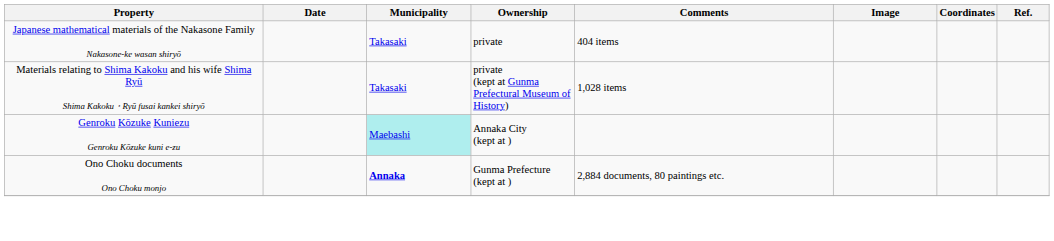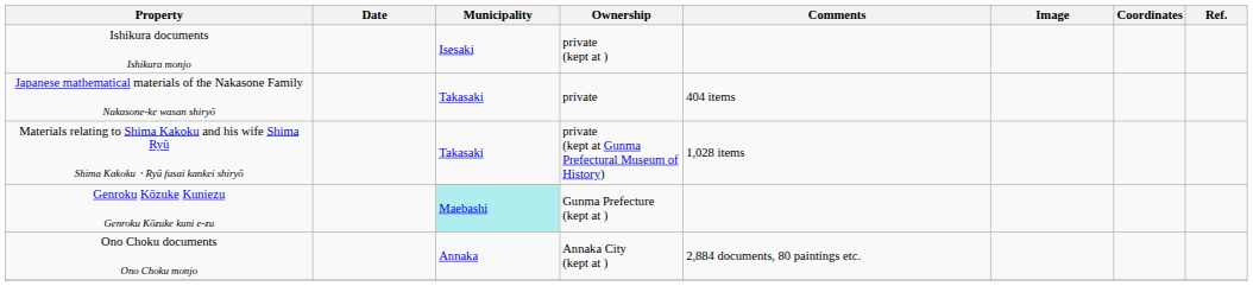 <table class="wikitable sortable"  style="width:100%;">
 <tr>
 <th width="25%" align="left">Property</th>
 <th width="10%" align="left" data-sort-type="number">Date</th>
 <th width="10%" align="left">Municipality</th>
 <th width="10%" align="left">Ownership</th>
 <th width="25%" align="left" class="unsortable">Comments</th>
 <th width="10%" align="left" class="unsortable">Image</th>
 <th width="5%" align="left" class="unsortable">Coordinates</th>
 <th width="5%" align="left" class="unsortable">Ref.</th>
+</tr>
+<tr>
+<td align="center">Ishikura documents<br><br><small><em>Ishikura monjo</em></small></td>
+<td></td>
+<td><a href='#'>Isesaki</a></td>
+<td>private<br>(kept at )</td>
+<td></td>
+<td></td>
+<td></td>
+<td></td>
 </tr>
 <tr>
 <td align="center"><a href='#'>Japanese mathematical</a> materials of the Nakasone Family<br><br><small><em>Nakasone-ke wasan shiryō</em></small></td>
 <td></td>
 <td><a href='#'>Takasaki</a></td>
 <td>private</td>
 <td>404 items</td>
 <td></td>
 <td></td>
 <td></td>
 </tr>
 <tr>
 <td align="center">Materials relating to <a href='#'>Shima Kakoku</a> and his wife <a href='#'>Shima Ryū</a><br><br><small><em>Shima Kakoku・Ryū fusai kankei shiryō</em></small></td>
 <td></td>
 <td><a href='#'>Takasaki</a></td>
 <td>private<br>(kept at <a href='#'>Gunma Prefectural Museum of History</a>)</td>
 <td>1,028 items</td>
 <td></td>
 <td></td>
 <td></td>
 </tr>
 <tr>
 <td align="center"><a href='#'>Genroku</a> <a href='#'>Kōzuke</a> <a href='#'>Kuniezu</a><br><br><small><em>Genroku Kōzuke kuni e-zu</em></small></td>
 <td></td>
 <td style="background: paleturquoise;"><a href='#'>Maebashi</a></td>
-<td>Annaka City<br>(kept at )</td>
+<td>Gunma Prefecture<br>(kept at )</td>
 <td></td>
 <td></td>
 <td></td>
 <td></td>
 </tr>
 <tr>
 <td align="center">Ono Choku documents<br><br><small><em>Ono Choku monjo</em></small></td>
 <td></td>
-<td><strong><a href='#'>Annaka</a></strong></td>
-<td>Gunma Prefecture<br>(kept at )</td>
+<td><a href='#'>Annaka</a></td>
+<td>Annaka City<br>(kept at )</td>
 <td>2,884 documents, 80 paintings etc.</td>
 <td></td>
 <td></td>
 <td></td>
 </tr>
 <tr>
 </tr>
 </table>
